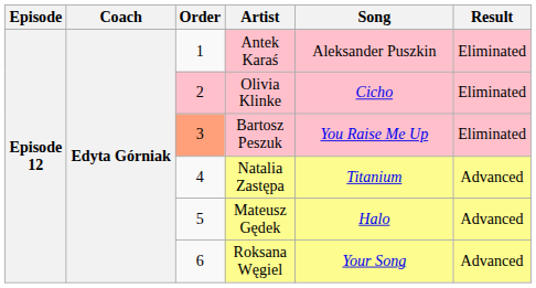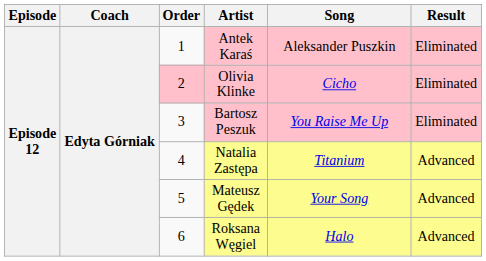 <table class="wikitable" style="text-align: center; width:87%;">
 <tr>
 <th style="width:10%;">Episode</th>
 <th style="width:20%;">Coach</th>
 <th style="width:05%;">Order</th>
 <th style="width:13%;">Artist</th>
 <th style="width:29%;">Song</th>
 <th style="width:13%;">Result</th>
 </tr>
 <tr>
 <th rowspan="6">Episode 12<br><small></small></th>
 <th rowspan="6"><strong>Edyta Górniak</strong></th>
 <td>1</td>
 <td style="background:pink;">Antek Karaś</td>
 <td style="background:pink;">Aleksander Puszkin</td>
 <td style="background:pink;">Eliminated</td>
 </tr>
 <tr>
 <td style="background: pink;">2</td>
 <td style="background:pink;">Olivia Klinke</td>
 <td style="background:pink;"><em><a href='#'>Cicho</a></em></td>
 <td style="background:pink;">Eliminated</td>
 </tr>
 <tr>
-<td style="background: lightsalmon;">3</td>
+<td>3</td>
 <td style="background:pink;">Bartosz Peszuk</td>
 <td style="background:pink;"><em><a href='#'>You Raise Me Up</a></em></td>
 <td style="background:pink;">Eliminated</td>
 </tr>
 <tr>
 <td>4</td>
 <td style="background:#fdfc8f;">Natalia Zastępa</td>
 <td style="background:#fdfc8f;"><a href='#'><em>Titanium</em></a></td>
 <td style="background:#fdfc8f;">Advanced</td>
 </tr>
 <tr>
 <td>5</td>
 <td style="background:#fdfc8f;">Mateusz Gędek</td>
-<td style="background:#fdfc8f;"><a href='#'><em>Halo</em></a></td>
+<td style="background:#fdfc8f;"><em><a href='#'>Your Song</a></em></td>
 <td style="background:#fdfc8f;">Advanced</td>
 </tr>
 <tr>
 <td>6</td>
 <td style="background:#fdfc8f;">Roksana Węgiel</td>
-<td style="background:#fdfc8f;"><em><a href='#'>Your Song</a></em></td>
+<td style="background:#fdfc8f;"><a href='#'><em>Halo</em></a></td>
 <td style="background:#fdfc8f;">Advanced</td>
 </tr>
 </table>
